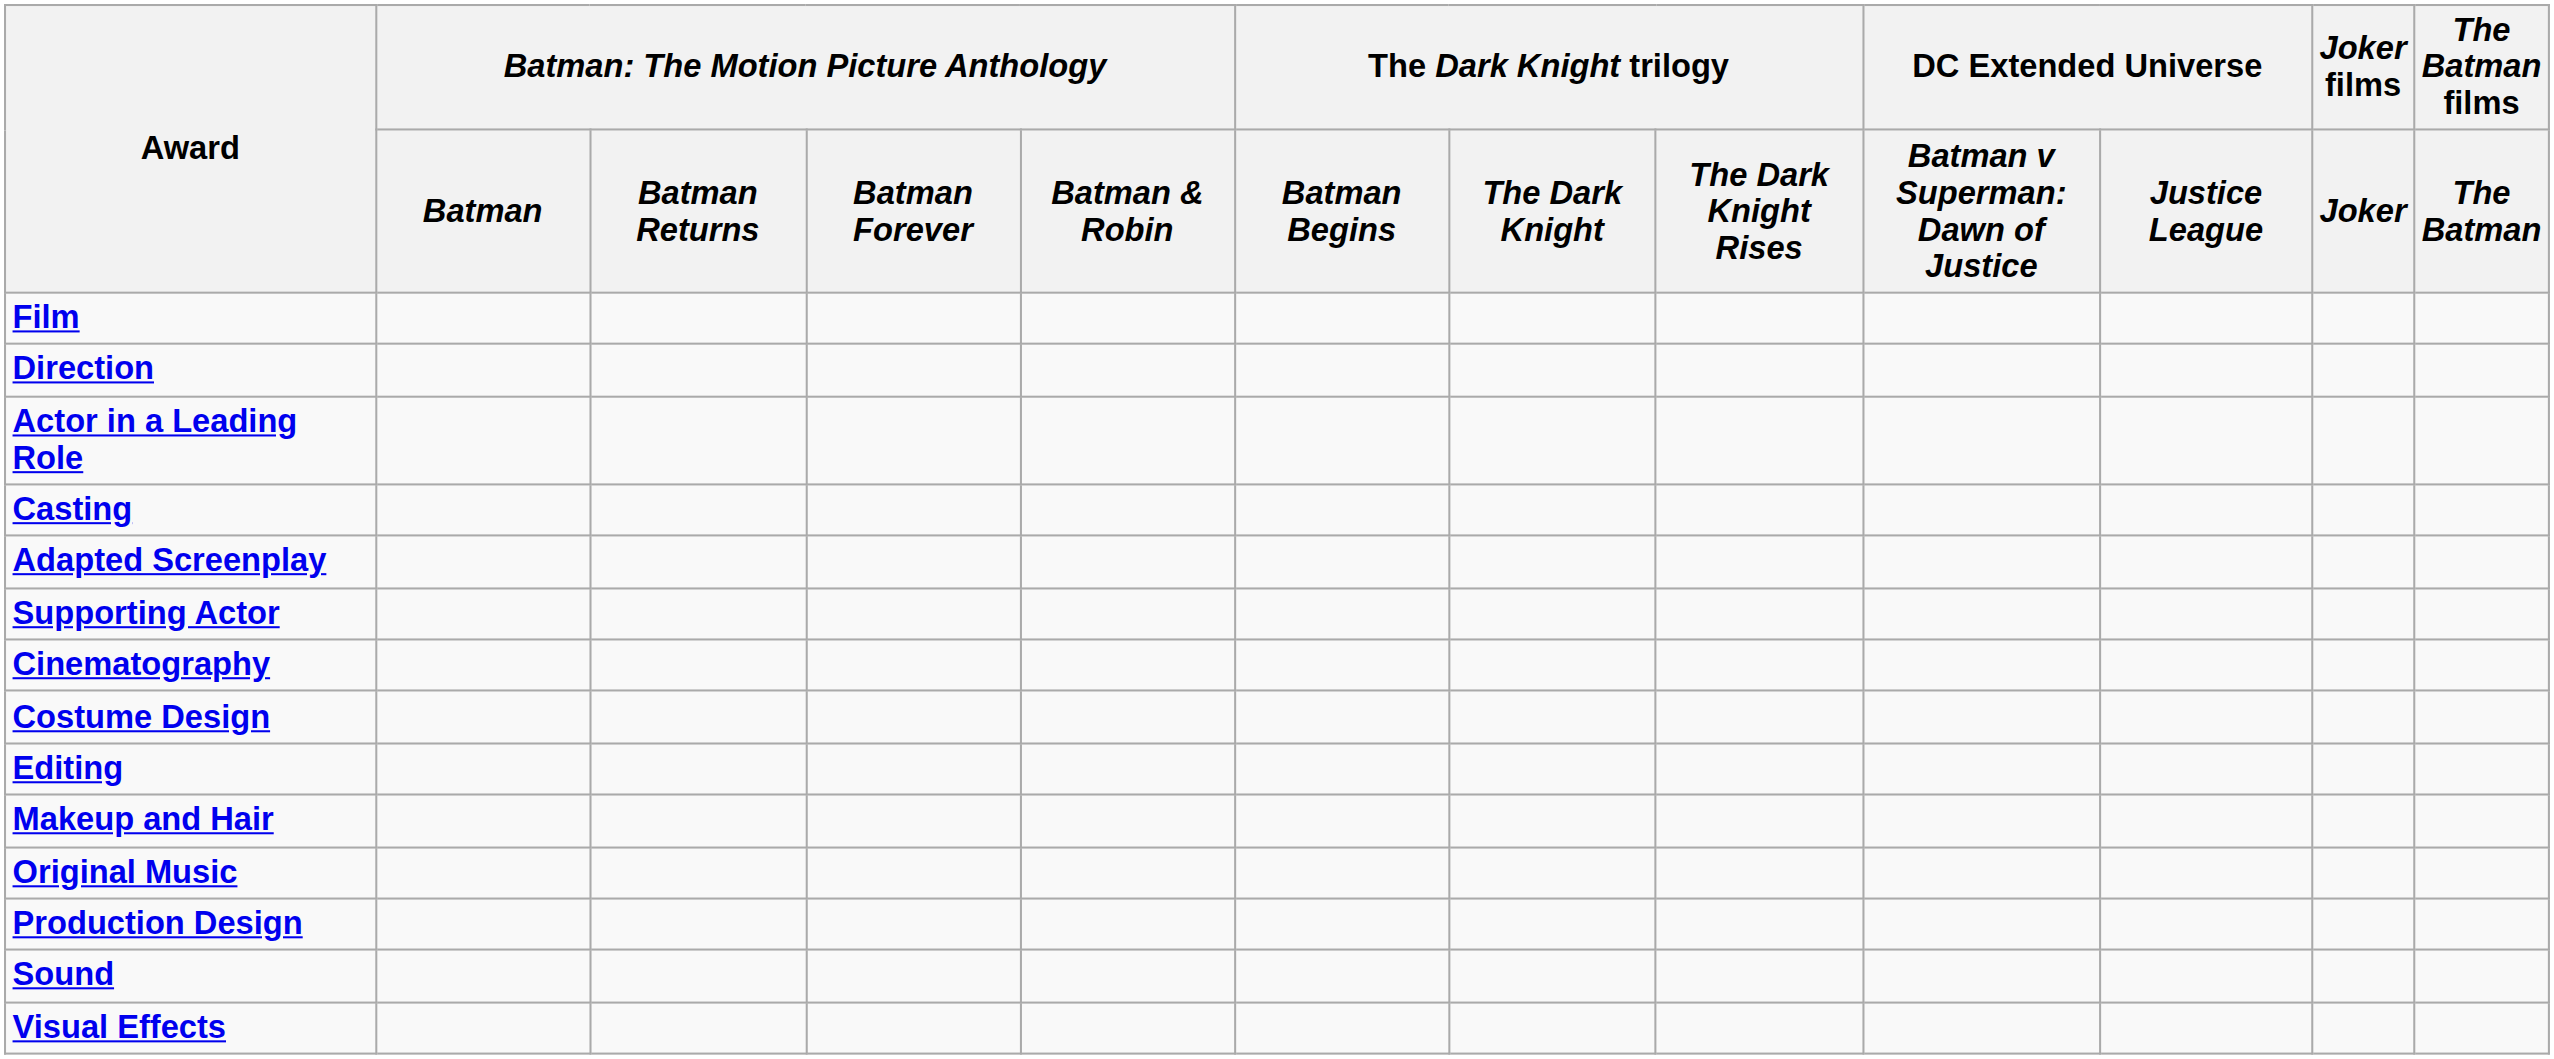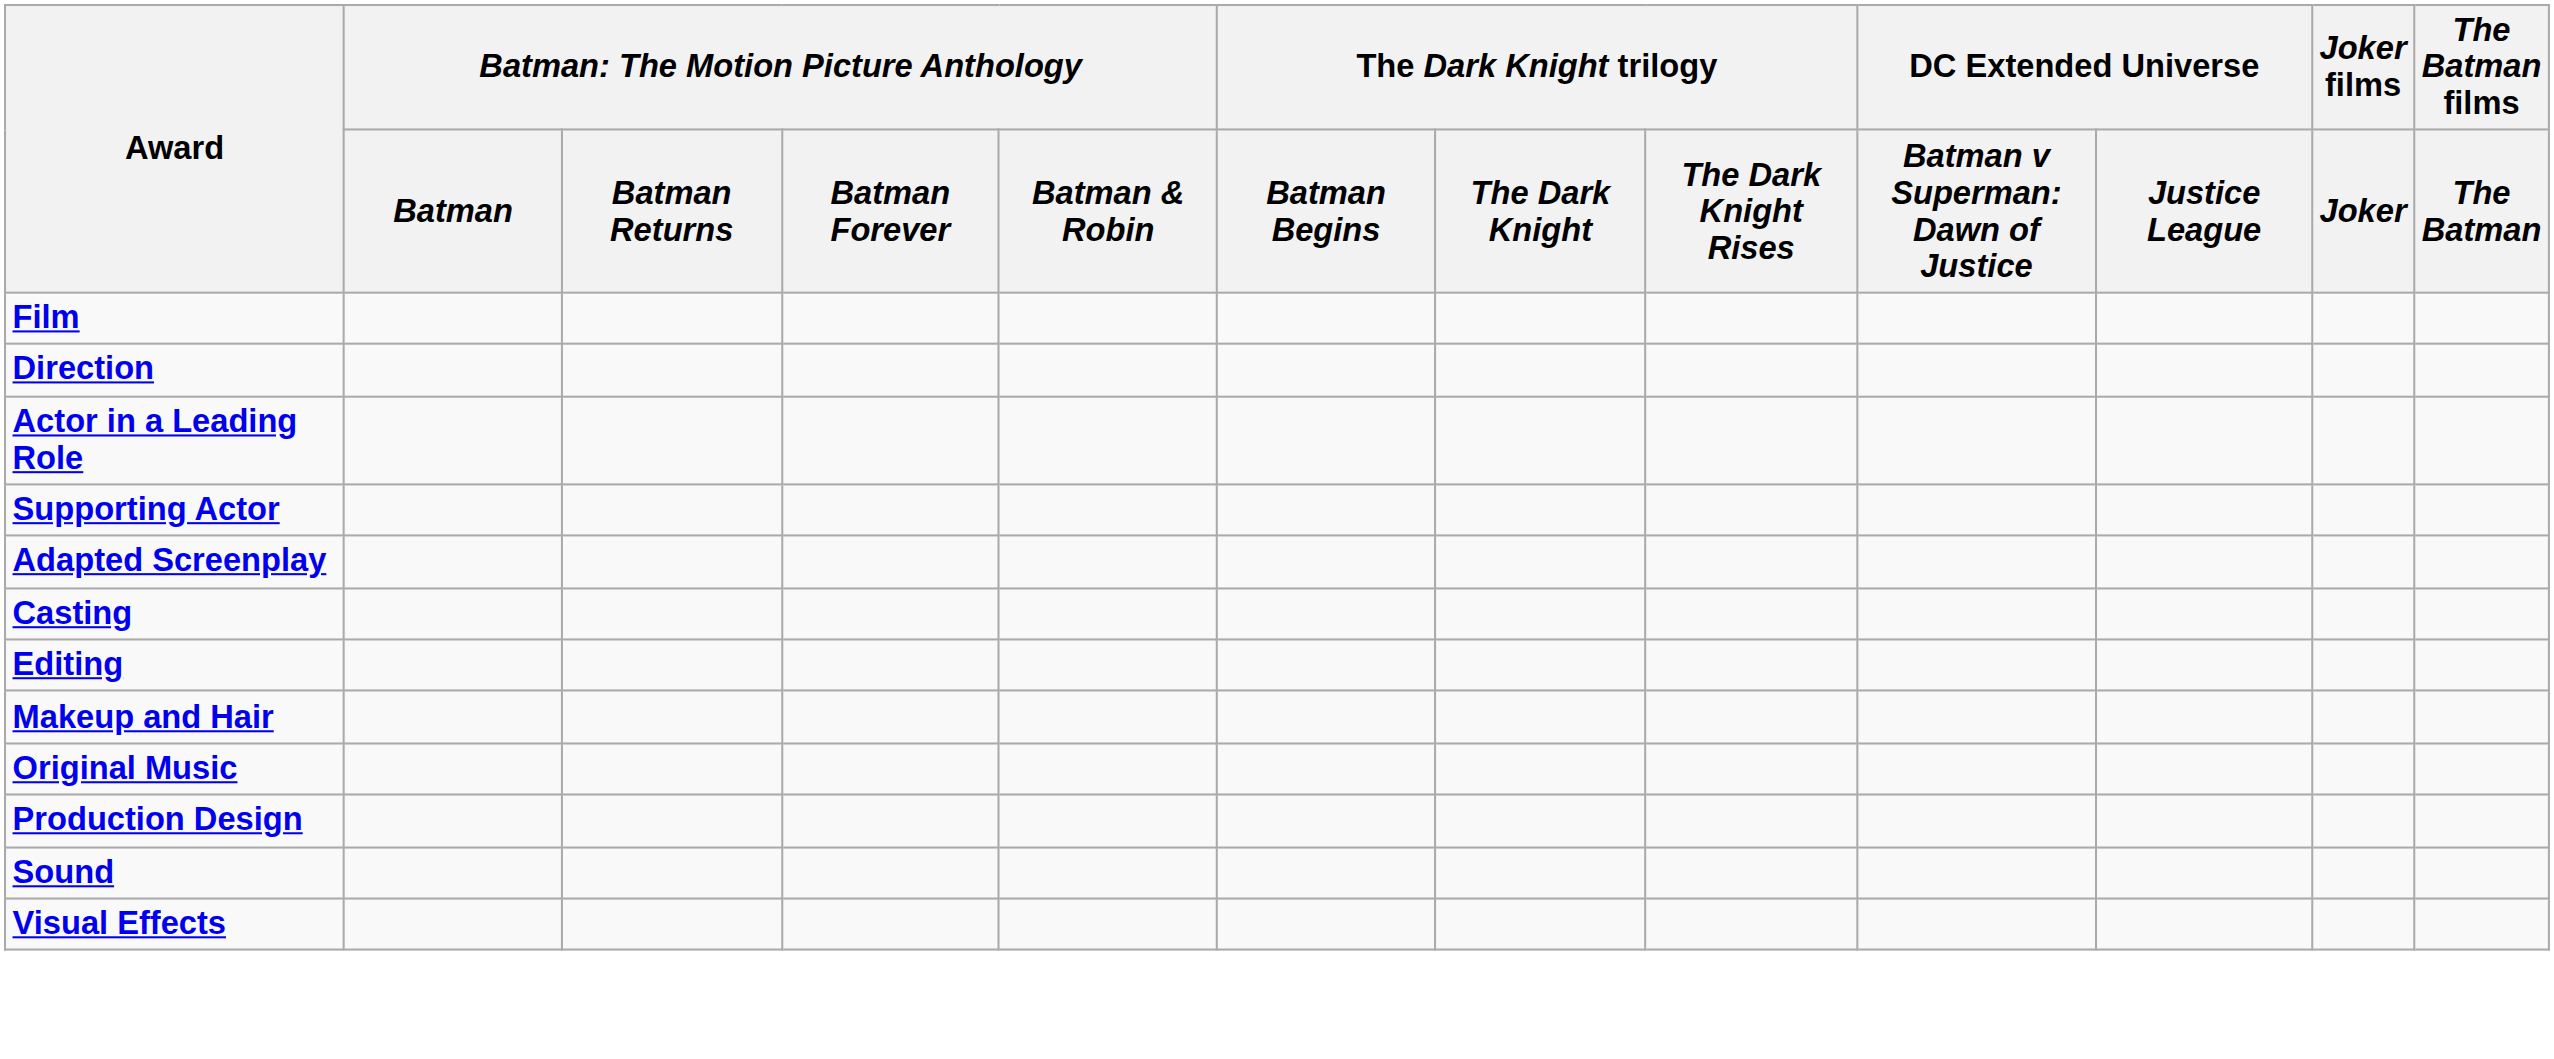 <table class="wikitable" style="margin:left;">
 <tr>
 <th style="width:214px;" rowspan="2">Award</th>
 <th colspan="4"><em>Batman: The Motion Picture Anthology</em></th>
 <th colspan="3">The <em>Dark Knight</em> trilogy</th>
 <th colspan="2">DC Extended Universe</th>
 <th><em>Joker</em> films</th>
 <th><em>The Batman</em> films</th>
 </tr>
 <tr>
 <th style="width:130px;"><em>Batman</em></th>
 <th style="width:130px;"><em>Batman Returns</em></th>
 <th style="width:130px;"><em>Batman Forever</em></th>
 <th style="width:130px;"><em>Batman & Robin</em></th>
 <th style="width:130px;"><em>Batman Begins</em></th>
 <th style="width:130px;"><em>The Dark Knight</em></th>
 <th style="width:130px;"><em>The Dark Knight Rises</em></th>
 <th style="width:130px;"><em>Batman v Superman: Dawn of Justice</em></th>
 <th style="width:130px;"><em>Justice League</em></th>
 <th><em>Joker</em></th>
 <th><em>The Batman</em></th>
 </tr>
 <tr>
 <td><a href='#'><strong>Film</strong></a></td>
 <td></td>
 <td></td>
 <td></td>
 <td></td>
 <td></td>
 <td></td>
 <td></td>
 <td></td>
 <td></td>
 <td></td>
 <td></td>
 </tr>
 <tr>
 <td><a href='#'><strong>Direction</strong></a></td>
 <td></td>
 <td></td>
 <td></td>
 <td></td>
 <td></td>
 <td></td>
 <td></td>
 <td></td>
 <td></td>
 <td></td>
 <td></td>
 </tr>
 <tr>
 <td><a href='#'><strong>Actor in a Leading Role</strong></a></td>
 <td></td>
 <td></td>
 <td></td>
 <td></td>
 <td></td>
 <td></td>
 <td></td>
 <td></td>
 <td></td>
 <td></td>
 <td></td>
 </tr>
 <tr>
-<td><a href='#'><strong>Casting</strong></a></td>
+<td><a href='#'><strong>Supporting Actor</strong></a></td>
 <td></td>
 <td></td>
 <td></td>
 <td></td>
 <td></td>
 <td></td>
 <td></td>
 <td></td>
 <td></td>
 <td></td>
 <td></td>
 </tr>
 <tr>
 <td><a href='#'><strong>Adapted Screenplay</strong></a></td>
 <td></td>
 <td></td>
 <td></td>
 <td></td>
 <td></td>
 <td></td>
 <td></td>
 <td></td>
 <td></td>
 <td></td>
 <td></td>
 </tr>
 <tr>
-<td><a href='#'><strong>Supporting Actor</strong></a></td>
-<td></td>
-<td></td>
-<td></td>
-<td></td>
-<td></td>
-<td></td>
-<td></td>
-<td></td>
-<td></td>
-<td></td>
-<td></td>
-</tr>
-<tr>
-<td><a href='#'><strong>Cinematography</strong></a></td>
-<td></td>
-<td></td>
-<td></td>
-<td></td>
-<td></td>
-<td></td>
-<td></td>
-<td></td>
-<td></td>
-<td></td>
-<td></td>
-</tr>
-<tr>
-<td><a href='#'><strong>Costume Design</strong></a></td>
+<td><a href='#'><strong>Casting</strong></a></td>
 <td></td>
 <td></td>
 <td></td>
 <td></td>
 <td></td>
 <td></td>
 <td></td>
 <td></td>
 <td></td>
 <td></td>
 <td></td>
 </tr>
 <tr>
 <td><a href='#'><strong>Editing</strong></a></td>
 <td></td>
 <td></td>
 <td></td>
 <td></td>
 <td></td>
 <td></td>
 <td></td>
 <td></td>
 <td></td>
 <td></td>
 <td></td>
 </tr>
 <tr>
 <td><a href='#'><strong>Makeup and Hair</strong></a></td>
 <td></td>
 <td></td>
 <td></td>
 <td></td>
 <td></td>
 <td></td>
 <td></td>
 <td></td>
 <td></td>
 <td></td>
 <td></td>
 </tr>
 <tr>
 <td><a href='#'><strong>Original Music</strong></a></td>
 <td></td>
 <td></td>
 <td></td>
 <td></td>
 <td></td>
 <td></td>
 <td></td>
 <td></td>
 <td></td>
 <td></td>
 <td></td>
 </tr>
 <tr>
 <td><a href='#'><strong>Production Design</strong></a></td>
 <td></td>
 <td></td>
 <td></td>
 <td></td>
 <td></td>
 <td></td>
 <td></td>
 <td></td>
 <td></td>
 <td></td>
 <td></td>
 </tr>
 <tr>
 <td><a href='#'><strong>Sound</strong></a></td>
 <td></td>
 <td></td>
 <td></td>
 <td></td>
 <td></td>
 <td></td>
 <td></td>
 <td></td>
 <td></td>
 <td></td>
 <td></td>
 </tr>
 <tr>
 <td><a href='#'><strong>Visual Effects</strong></a></td>
 <td></td>
 <td></td>
 <td></td>
 <td></td>
 <td></td>
 <td></td>
 <td></td>
 <td></td>
 <td></td>
 <td></td>
 <td></td>
 </tr>
 </table>
